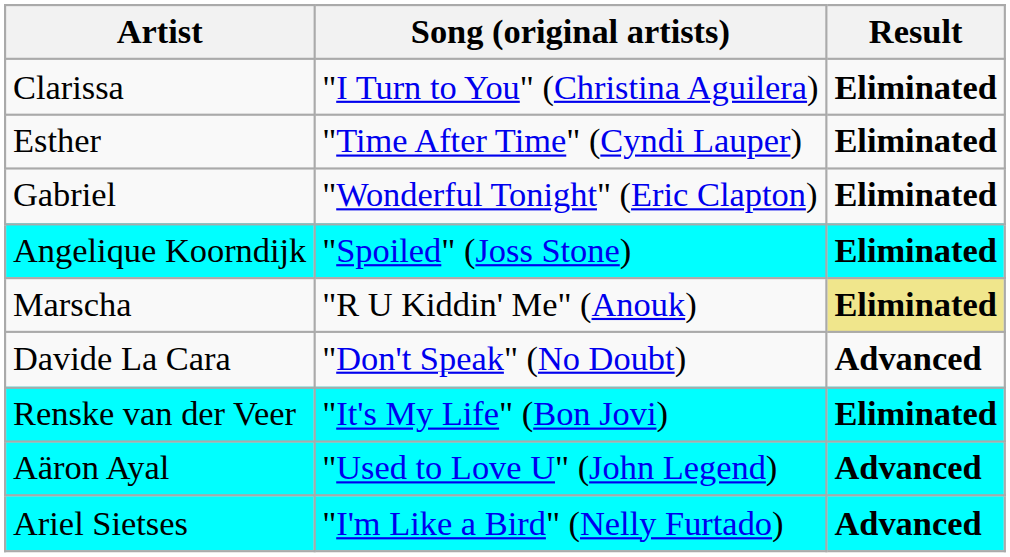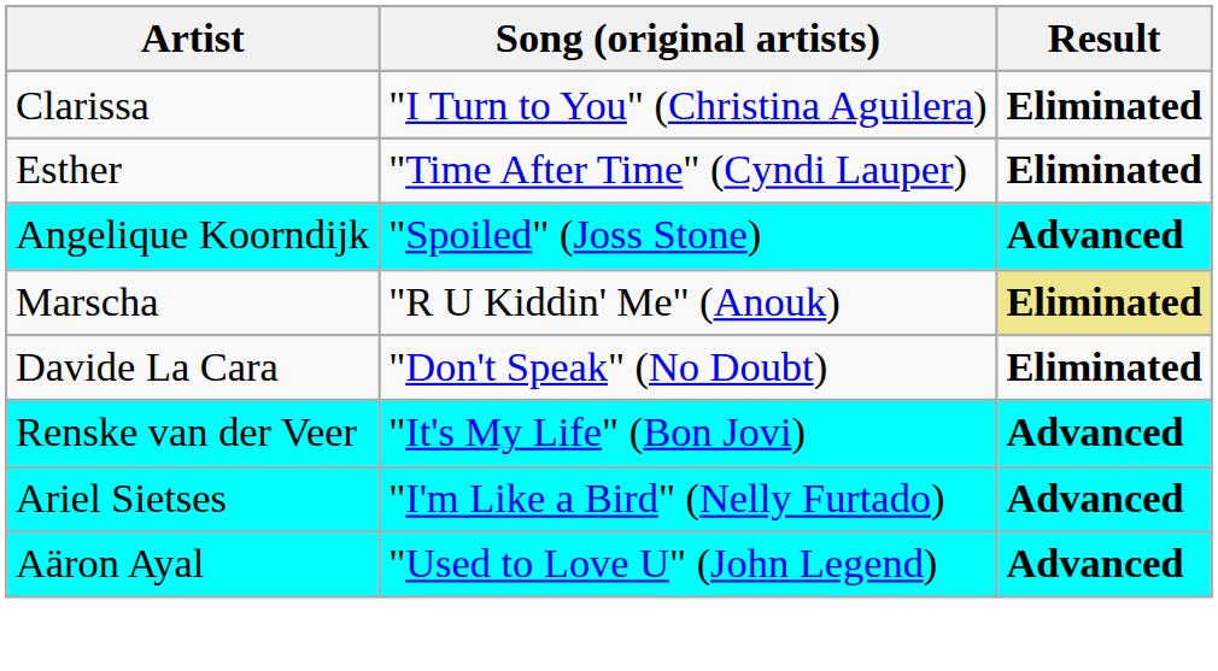 <table class=wikitable>
 <tr>
 <th>Artist</th>
 <th>Song (original artists)</th>
 <th>Result</th>
 </tr>
 <tr>
 <td>Clarissa</td>
 <td>"<a href='#'>I Turn to You</a>" (<a href='#'>Christina Aguilera</a>)</td>
 <td><strong>Eliminated</strong></td>
 </tr>
 <tr>
 <td>Esther</td>
 <td>"<a href='#'>Time After Time</a>" (<a href='#'>Cyndi Lauper</a>)</td>
 <td><strong>Eliminated</strong></td>
 </tr>
-<tr>
-<td>Gabriel</td>
-<td>"<a href='#'>Wonderful Tonight</a>" (<a href='#'>Eric Clapton</a>)</td>
-<td><strong>Eliminated</strong></td>
-</tr>
 <tr style="background:cyan;">
 <td>Angelique Koorndijk</td>
 <td>"<a href='#'>Spoiled</a>" (<a href='#'>Joss Stone</a>)</td>
-<td><strong>Eliminated</strong></td>
+<td><strong>Advanced</strong></td>
 </tr>
 <tr>
 <td>Marscha</td>
 <td>"R U Kiddin' Me" (<a href='#'>Anouk</a>)</td>
 <td style="background: khaki;"><strong>Eliminated</strong></td>
 </tr>
 <tr>
 <td>Davide La Cara</td>
 <td>"<a href='#'>Don't Speak</a>" (<a href='#'>No Doubt</a>)</td>
-<td><strong>Advanced</strong></td>
+<td><strong>Eliminated</strong></td>
 </tr>
 <tr style="background:cyan;">
 <td>Renske van der Veer</td>
 <td>"<a href='#'>It's My Life</a>" (<a href='#'>Bon Jovi</a>)</td>
-<td><strong>Eliminated</strong></td>
-</tr>
-<tr style="background:cyan;">
-<td>Aäron Ayal</td>
-<td>"<a href='#'>Used to Love U</a>" (<a href='#'>John Legend</a>)</td>
 <td><strong>Advanced</strong></td>
 </tr>
 <tr style="background:cyan;">
 <td>Ariel Sietses</td>
 <td>"<a href='#'>I'm Like a Bird</a>" (<a href='#'>Nelly Furtado</a>)</td>
 <td><strong>Advanced</strong></td>
 </tr>
+<tr style="background:cyan;">
+<td>Aäron Ayal</td>
+<td>"<a href='#'>Used to Love U</a>" (<a href='#'>John Legend</a>)</td>
+<td><strong>Advanced</strong></td>
+</tr>
 </table>
